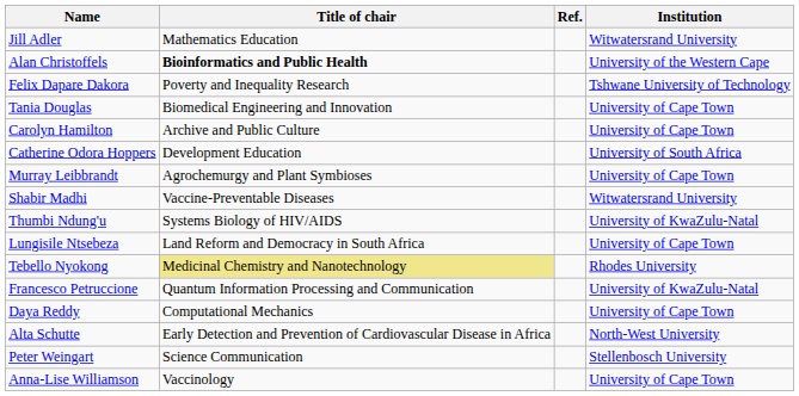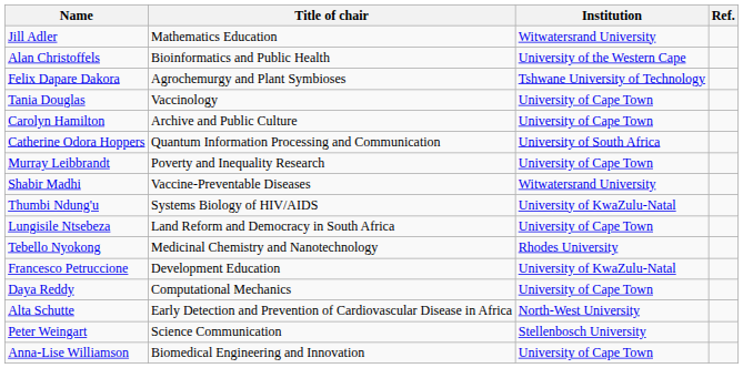 <table class="wikitable sortable">
 <tr>
 <th>Name</th>
 <th>Title of chair</th>
+<th>Institution</th>
 <th>Ref.</th>
-<th>Institution</th>
 </tr>
 <tr>
 <td><a href='#'>Jill Adler</a></td>
 <td>Mathematics Education</td>
+<td><a href='#'>Witwatersrand University</a></td>
 <td></td>
-<td><a href='#'>Witwatersrand University</a></td>
 </tr>
 <tr>
 <td><a href='#'>Alan Christoffels</a></td>
-<td><strong>Bioinformatics and Public Health</strong></td>
+<td>Bioinformatics and Public Health</td>
+<td><a href='#'>University of the Western Cape</a></td>
 <td></td>
-<td><a href='#'>University of the Western Cape</a></td>
 </tr>
 <tr>
 <td><a href='#'>Felix Dapare Dakora</a></td>
-<td>Poverty and Inequality Research</td>
+<td>Agrochemurgy and Plant Symbioses</td>
+<td><a href='#'>Tshwane University of Technology</a></td>
 <td></td>
-<td><a href='#'>Tshwane University of Technology</a></td>
 </tr>
 <tr>
 <td><a href='#'>Tania Douglas</a></td>
-<td>Biomedical Engineering and Innovation</td>
+<td>Vaccinology</td>
+<td><a href='#'>University of Cape Town</a></td>
 <td></td>
-<td><a href='#'>University of Cape Town</a></td>
 </tr>
 <tr>
 <td><a href='#'>Carolyn Hamilton</a></td>
 <td>Archive and Public Culture</td>
+<td><a href='#'>University of Cape Town</a></td>
 <td></td>
-<td><a href='#'>University of Cape Town</a></td>
 </tr>
 <tr>
 <td><a href='#'>Catherine Odora Hoppers</a></td>
-<td>Development Education</td>
+<td>Quantum Information Processing and Communication  </td>
+<td><a href='#'>University of South Africa</a></td>
 <td></td>
-<td><a href='#'>University of South Africa</a></td>
 </tr>
 <tr>
 <td><a href='#'>Murray Leibbrandt</a></td>
-<td>Agrochemurgy and Plant Symbioses</td>
+<td>Poverty and Inequality Research</td>
+<td><a href='#'>University of Cape Town</a></td>
 <td></td>
-<td><a href='#'>University of Cape Town</a></td>
 </tr>
 <tr>
 <td><a href='#'>Shabir Madhi</a></td>
 <td>Vaccine-Preventable Diseases</td>
+<td><a href='#'>Witwatersrand University</a></td>
 <td></td>
-<td><a href='#'>Witwatersrand University</a></td>
 </tr>
 <tr>
 <td><a href='#'>Thumbi Ndung'u</a></td>
 <td>Systems Biology of HIV/AIDS</td>
+<td><a href='#'>University of KwaZulu-Natal</a></td>
 <td></td>
-<td><a href='#'>University of KwaZulu-Natal</a></td>
 </tr>
 <tr>
 <td><a href='#'>Lungisile Ntsebeza</a></td>
 <td>Land Reform and Democracy in South Africa</td>
+<td><a href='#'>University of Cape Town</a></td>
 <td></td>
-<td><a href='#'>University of Cape Town</a></td>
 </tr>
 <tr>
 <td><a href='#'>Tebello Nyokong</a></td>
-<td style="background: khaki;">Medicinal Chemistry and Nanotechnology</td>
+<td>Medicinal Chemistry and Nanotechnology</td>
+<td><a href='#'>Rhodes University</a></td>
 <td></td>
-<td><a href='#'>Rhodes University</a></td>
 </tr>
 <tr>
 <td><a href='#'>Francesco Petruccione</a></td>
-<td>Quantum Information Processing and Communication  </td>
+<td>Development Education</td>
+<td><a href='#'>University of KwaZulu-Natal</a></td>
 <td></td>
-<td><a href='#'>University of KwaZulu-Natal</a></td>
 </tr>
 <tr>
 <td><a href='#'>Daya Reddy</a></td>
 <td>Computational Mechanics</td>
+<td><a href='#'>University of Cape Town</a></td>
 <td></td>
-<td><a href='#'>University of Cape Town</a></td>
 </tr>
 <tr>
 <td><a href='#'>Alta Schutte</a></td>
 <td>Early Detection and Prevention of Cardiovascular Disease in Africa</td>
+<td><a href='#'>North-West University</a></td>
 <td></td>
-<td><a href='#'>North-West University</a></td>
 </tr>
 <tr>
 <td><a href='#'>Peter Weingart</a></td>
 <td>Science Communication</td>
+<td><a href='#'>Stellenbosch University</a></td>
 <td></td>
-<td><a href='#'>Stellenbosch University</a></td>
 </tr>
 <tr>
 <td><a href='#'>Anna-Lise Williamson</a></td>
-<td>Vaccinology</td>
+<td>Biomedical Engineering and Innovation</td>
+<td><a href='#'>University of Cape Town</a></td>
 <td></td>
-<td><a href='#'>University of Cape Town</a></td>
 </tr>
 </table>
